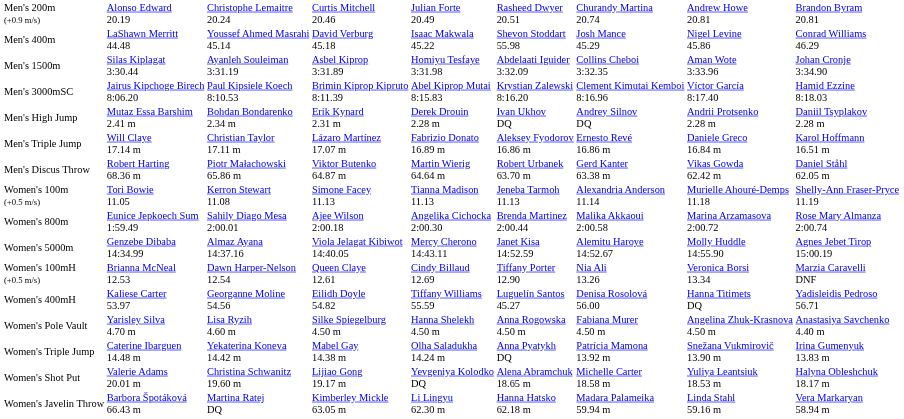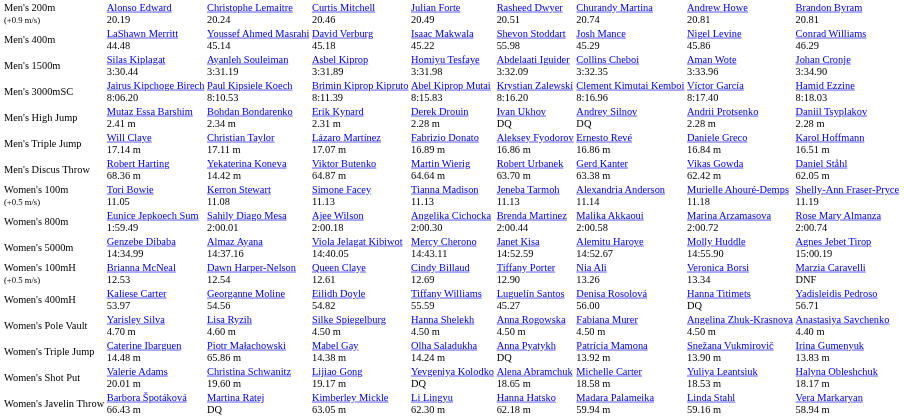 <table>
 <tr>
 <td>Men's 200m<br><small>(+0.9 m/s)</small></td>
 <td><a href='#'>Alonso Edward</a><br>  20.19</td>
 <td><a href='#'>Christophe Lemaitre</a><br>  20.24</td>
 <td><a href='#'>Curtis Mitchell</a><br>  20.46</td>
 <td><a href='#'>Julian Forte</a><br>  20.49</td>
 <td><a href='#'>Rasheed Dwyer</a><br>  20.51</td>
 <td><a href='#'>Churandy Martina</a><br>  20.74</td>
 <td><a href='#'>Andrew Howe</a><br>  20.81</td>
 <td><a href='#'>Brandon Byram</a><br>  20.81</td>
 </tr>
 <tr>
 <td>Men's 400m</td>
 <td><a href='#'>LaShawn Merritt</a><br>  44.48</td>
 <td><a href='#'>Youssef Ahmed Masrahi</a><br>  45.14</td>
 <td><a href='#'>David Verburg</a><br>  45.18</td>
 <td><a href='#'>Isaac Makwala</a><br>  45.22</td>
 <td><a href='#'>Shevon Stoddart</a><br>  55.98</td>
 <td><a href='#'>Josh Mance</a><br>  45.29</td>
 <td><a href='#'>Nigel Levine</a><br>  45.86</td>
 <td><a href='#'>Conrad Williams</a><br>  46.29</td>
 </tr>
 <tr>
 <td>Men's 1500m</td>
 <td><a href='#'>Silas Kiplagat</a><br>  3:30.44</td>
 <td><a href='#'>Ayanleh Souleiman</a><br>  3:31.19</td>
 <td><a href='#'>Asbel Kiprop</a><br>  3:31.89</td>
 <td><a href='#'>Homiyu Tesfaye</a><br>  3:31.98</td>
 <td><a href='#'>Abdelaati Iguider</a><br>  3:32.09</td>
 <td><a href='#'>Collins Cheboi</a><br>  3:32.35</td>
 <td><a href='#'>Aman Wote</a><br>  3:33.96</td>
 <td><a href='#'>Johan Cronje</a><br>  3:34.90</td>
 </tr>
 <tr>
 <td>Men's 3000mSC</td>
 <td><a href='#'>Jairus Kipchoge Birech</a><br>  8:06.20</td>
 <td><a href='#'>Paul Kipsiele Koech</a><br>  8:10.53</td>
 <td><a href='#'>Brimin Kiprop Kipruto</a><br>  8:11.39</td>
 <td><a href='#'>Abel Kiprop Mutai</a><br>  8:15.83</td>
 <td><a href='#'>Krystian Zalewski</a><br>  8:16.20</td>
 <td><a href='#'>Clement Kimutai Kemboi</a><br>  8:16.96</td>
 <td><a href='#'>Víctor García</a><br>  8:17.40</td>
 <td><a href='#'>Hamid Ezzine</a><br>  8:18.03</td>
 </tr>
 <tr>
 <td>Men's High Jump</td>
 <td><a href='#'>Mutaz Essa Barshim</a><br>  2.41 m</td>
 <td><a href='#'>Bohdan Bondarenko</a><br>  2.34 m</td>
 <td><a href='#'>Erik Kynard</a><br>  2.31 m</td>
 <td><a href='#'>Derek Drouin</a><br>  2.28 m</td>
 <td><a href='#'>Ivan Ukhov</a><br>  DQ</td>
 <td><a href='#'>Andrey Silnov</a><br>  DQ</td>
 <td><a href='#'>Andrii Protsenko</a><br>  2.28 m</td>
 <td><a href='#'>Daniil Tsyplakov</a><br>  2.28 m</td>
 </tr>
 <tr>
 <td>Men's Triple Jump</td>
 <td><a href='#'>Will Claye</a><br>  17.14 m</td>
 <td><a href='#'>Christian Taylor</a><br>  17.11 m</td>
 <td><a href='#'>Lázaro Martínez</a><br>  17.07 m</td>
 <td><a href='#'>Fabrizio Donato</a><br>  16.89 m</td>
 <td><a href='#'>Aleksey Fyodorov</a><br>  16.86 m</td>
 <td><a href='#'>Ernesto Revé</a><br>  16.86 m</td>
 <td><a href='#'>Daniele Greco</a><br>  16.84 m</td>
 <td><a href='#'>Karol Hoffmann</a><br>  16.51 m</td>
 </tr>
 <tr>
 <td>Men's Discus Throw</td>
 <td><a href='#'>Robert Harting</a><br>  68.36 m</td>
-<td><a href='#'>Piotr Małachowski</a><br>  65.86 m</td>
+<td><a href='#'>Yekaterina Koneva</a><br>  14.42 m</td>
 <td><a href='#'>Viktor Butenko</a><br>  64.87 m</td>
 <td><a href='#'>Martin Wierig</a><br>  64.64 m</td>
 <td><a href='#'>Robert Urbanek</a><br>  63.70 m</td>
 <td><a href='#'>Gerd Kanter</a><br>  63.38 m</td>
 <td><a href='#'>Vikas Gowda</a><br>  62.42 m</td>
 <td><a href='#'>Daniel Ståhl</a><br>  62.05 m</td>
 </tr>
 <tr>
 <td>Women's 100m<br><small>(+0.5 m/s)</small></td>
 <td><a href='#'>Tori Bowie</a><br>  11.05</td>
 <td><a href='#'>Kerron Stewart</a><br>  11.08</td>
 <td><a href='#'>Simone Facey</a><br>  11.13</td>
 <td><a href='#'>Tianna Madison</a><br>  11.13</td>
 <td><a href='#'>Jeneba Tarmoh</a><br>  11.13</td>
 <td><a href='#'>Alexandria Anderson</a><br>  11.14</td>
 <td><a href='#'>Murielle Ahouré-Demps</a><br>  11.18</td>
 <td><a href='#'>Shelly-Ann Fraser-Pryce</a><br>  11.19</td>
 </tr>
 <tr>
 <td>Women's 800m</td>
 <td><a href='#'>Eunice Jepkoech Sum</a><br>  1:59.49</td>
 <td><a href='#'>Sahily Diago Mesa</a><br>  2:00.01</td>
 <td><a href='#'>Ajee Wilson</a><br>  2:00.18</td>
 <td><a href='#'>Angelika Cichocka</a><br>  2:00.30</td>
 <td><a href='#'>Brenda Martinez</a><br>  2:00.44</td>
 <td><a href='#'>Malika Akkaoui</a><br>  2:00.58</td>
 <td><a href='#'>Marina Arzamasova</a><br>  2:00.72</td>
 <td><a href='#'>Rose Mary Almanza</a><br>  2:00.74</td>
 </tr>
 <tr>
 <td>Women's 5000m</td>
 <td><a href='#'>Genzebe Dibaba</a><br>  14:34.99</td>
 <td><a href='#'>Almaz Ayana</a><br>  14:37.16</td>
 <td><a href='#'>Viola Jelagat Kibiwot</a><br>  14:40.05</td>
 <td><a href='#'>Mercy Cherono</a><br>  14:43.11</td>
 <td><a href='#'>Janet Kisa</a><br>  14:52.59</td>
 <td><a href='#'>Alemitu Haroye</a><br>  14:52.67</td>
 <td><a href='#'>Molly Huddle</a><br>  14:55.90</td>
 <td><a href='#'>Agnes Jebet Tirop</a><br>  15:00.19</td>
 </tr>
 <tr>
 <td>Women's 100mH<br><small>(+0.5 m/s)</small></td>
 <td><a href='#'>Brianna McNeal</a><br>  12.53</td>
 <td><a href='#'>Dawn Harper-Nelson</a><br>  12.54</td>
 <td><a href='#'>Queen Claye</a><br>  12.61</td>
 <td><a href='#'>Cindy Billaud</a><br>  12.69</td>
 <td><a href='#'>Tiffany Porter</a><br>  12.90</td>
 <td><a href='#'>Nia Ali</a><br>  13.26</td>
 <td><a href='#'>Veronica Borsi</a><br>  13.34</td>
 <td><a href='#'>Marzia Caravelli</a><br>  DNF</td>
 </tr>
 <tr>
 <td>Women's 400mH</td>
 <td><a href='#'>Kaliese Carter</a><br>  53.97</td>
 <td><a href='#'>Georganne Moline</a><br>  54.56</td>
 <td><a href='#'>Eilidh Doyle</a><br>  54.82</td>
 <td><a href='#'>Tiffany Williams</a><br>  55.59</td>
 <td><a href='#'>Luguelín Santos</a><br>  45.27</td>
 <td><a href='#'>Denisa Rosolová</a><br>  56.00</td>
 <td><a href='#'>Hanna Titimets</a><br>  DQ</td>
 <td><a href='#'>Yadisleidis Pedroso</a><br>  56.71</td>
 </tr>
 <tr>
 <td>Women's Pole Vault</td>
 <td><a href='#'>Yarisley Silva</a><br>  4.70 m</td>
 <td><a href='#'>Lisa Ryzih</a><br>  4.60 m</td>
 <td><a href='#'>Silke Spiegelburg</a><br>  4.50 m</td>
 <td><a href='#'>Hanna Shelekh</a><br>  4.50 m</td>
 <td><a href='#'>Anna Rogowska</a><br>  4.50 m</td>
 <td><a href='#'>Fabiana Murer</a><br>  4.50 m</td>
 <td><a href='#'>Angelina Zhuk-Krasnova</a><br>  4.50 m</td>
 <td><a href='#'>Anastasiya Savchenko</a><br>  4.40 m</td>
 </tr>
 <tr>
 <td>Women's Triple Jump</td>
 <td><a href='#'>Caterine Ibarguen</a><br>  14.48 m</td>
-<td><a href='#'>Yekaterina Koneva</a><br>  14.42 m</td>
+<td><a href='#'>Piotr Małachowski</a><br>  65.86 m</td>
 <td><a href='#'>Mabel Gay</a><br>  14.38 m</td>
 <td><a href='#'>Olha Saladukha</a><br>  14.24 m</td>
 <td><a href='#'>Anna Pyatykh</a><br>  DQ</td>
 <td><a href='#'>Patrícia Mamona</a><br>  13.92 m</td>
 <td><a href='#'>Snežana Vukmirovič</a><br>  13.90 m</td>
 <td><a href='#'>Irina Gumenyuk</a><br>  13.83 m</td>
 </tr>
 <tr>
 <td>Women's Shot Put</td>
 <td><a href='#'>Valerie Adams</a><br>  20.01 m</td>
 <td><a href='#'>Christina Schwanitz</a><br>  19.60 m</td>
 <td><a href='#'>Lijiao Gong</a><br>  19.17 m</td>
 <td><a href='#'>Yevgeniya Kolodko</a><br>  DQ</td>
 <td><a href='#'>Alena Abramchuk</a><br>  18.65 m</td>
 <td><a href='#'>Michelle Carter</a><br>  18.58 m</td>
 <td><a href='#'>Yuliya Leantsiuk</a><br>  18.53 m</td>
 <td><a href='#'>Halyna Obleshchuk</a><br>  18.17 m</td>
 </tr>
 <tr>
 <td>Women's Javelin Throw</td>
 <td><a href='#'>Barbora Špotáková</a><br>  66.43 m</td>
 <td><a href='#'>Martina Ratej</a><br>  DQ</td>
 <td><a href='#'>Kimberley Mickle</a><br>  63.05 m</td>
 <td><a href='#'>Li Lingyu</a><br>  62.30 m</td>
 <td><a href='#'>Hanna Hatsko</a><br>  62.18 m</td>
 <td><a href='#'>Madara Palameika</a><br>  59.94 m</td>
 <td><a href='#'>Linda Stahl</a><br>  59.16 m</td>
 <td><a href='#'>Vera Markaryan</a><br>  58.94 m</td>
 </tr>
 </table>
